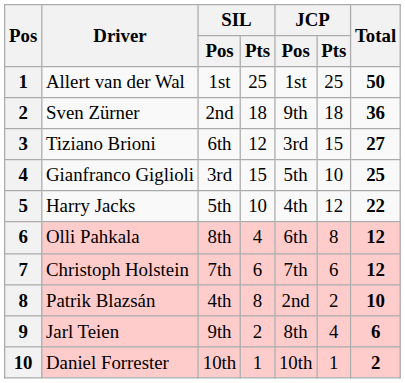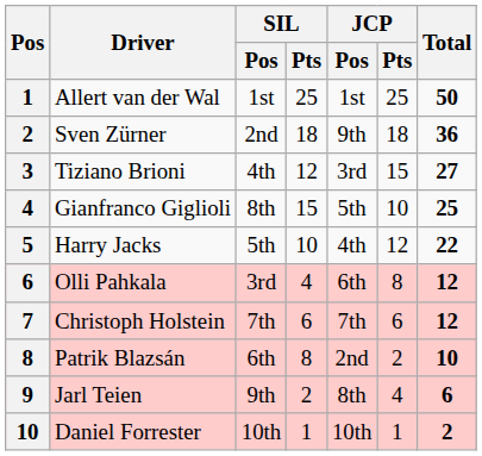 <table class="wikitable" style="font-size: 95%;">
 <tr>
 <th rowspan=2>Pos</th>
 <th rowspan=2>Driver</th>
 <th colspan=2> SIL</th>
 <th colspan=2> JCP</th>
 <th rowspan=2>Total</th>
 </tr>
 <tr>
 <th>Pos</th>
 <th>Pts</th>
 <th>Pos</th>
 <th>Pts</th>
 </tr>
 <tr>
 <th>1</th>
 <td> Allert van der Wal</td>
 <td align=center>1st</td>
 <td align=center>25</td>
 <td align=center>1st</td>
 <td align=center>25</td>
 <td align=center><strong>50</strong></td>
 </tr>
 <tr>
 <th>2</th>
 <td> Sven Zürner</td>
 <td align=center>2nd</td>
 <td align=center>18</td>
 <td align=center>9th</td>
 <td align=center>18</td>
 <td align=center><strong>36</strong></td>
 </tr>
 <tr>
 <th>3</th>
 <td> Tiziano Brioni</td>
-<td align=center>6th</td>
+<td align=center>4th</td>
 <td align=center>12</td>
 <td align=center>3rd</td>
 <td align=center>15</td>
 <td align=center><strong>27</strong></td>
 </tr>
 <tr>
 <th>4</th>
 <td> Gianfranco Giglioli</td>
-<td align=center>3rd</td>
+<td align=center>8th</td>
 <td align=center>15</td>
 <td align=center>5th</td>
 <td align=center>10</td>
 <td align=center><strong>25</strong></td>
 </tr>
 <tr>
 <th>5</th>
 <td> Harry Jacks</td>
 <td align=center>5th</td>
 <td align=center>10</td>
 <td align=center>4th</td>
 <td align=center>12</td>
 <td align=center><strong>22</strong></td>
 </tr>
 <tr style="background:#ffcccc;">
 <th>6</th>
 <td> Olli Pahkala</td>
-<td align=center>8th</td>
+<td align=center>3rd</td>
 <td align=center>4</td>
 <td align=center>6th</td>
 <td align=center>8</td>
 <td align=center><strong>12</strong></td>
 </tr>
 <tr style="background:#ffcccc;">
 <th>7</th>
 <td> Christoph Holstein</td>
 <td align=center>7th</td>
 <td align=center>6</td>
 <td align=center>7th</td>
 <td align=center>6</td>
 <td align=center><strong>12</strong></td>
 </tr>
 <tr style="background:#ffcccc;">
 <th>8</th>
 <td> Patrik Blazsán</td>
-<td align=center>4th</td>
+<td align=center>6th</td>
 <td align=center>8</td>
 <td align=center>2nd</td>
 <td align=center>2</td>
 <td align=center><strong>10</strong></td>
 </tr>
 <tr style="background:#ffcccc;">
 <th>9</th>
 <td> Jarl Teien</td>
 <td align=center>9th</td>
 <td align=center>2</td>
 <td align=center>8th</td>
 <td align=center>4</td>
 <td align=center><strong>6</strong></td>
 </tr>
 <tr style="background:#ffcccc;">
 <th>10</th>
 <td> Daniel Forrester</td>
 <td align=center>10th</td>
 <td align=center>1</td>
 <td align=center>10th</td>
 <td align=center>1</td>
 <td align=center><strong>2</strong></td>
 </tr>
 </table>
